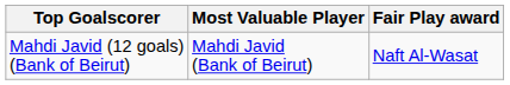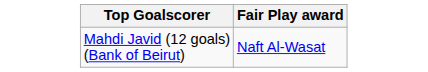 <table class="wikitable" style="center; margin: 0 auto;">
 <tr>
 <th>Top Goalscorer</th>
-<th>Most Valuable Player</th>
 <th>Fair Play award</th>
 </tr>
 <tr>
 <td> <a href='#'>Mahdi Javid</a> (12 goals)<br>(<a href='#'>Bank of Beirut</a>)</td>
-<td> <a href='#'>Mahdi Javid</a><br>(<a href='#'>Bank of Beirut</a>)</td>
 <td> <a href='#'>Naft Al-Wasat</a></td>
 </tr>
 </table>
